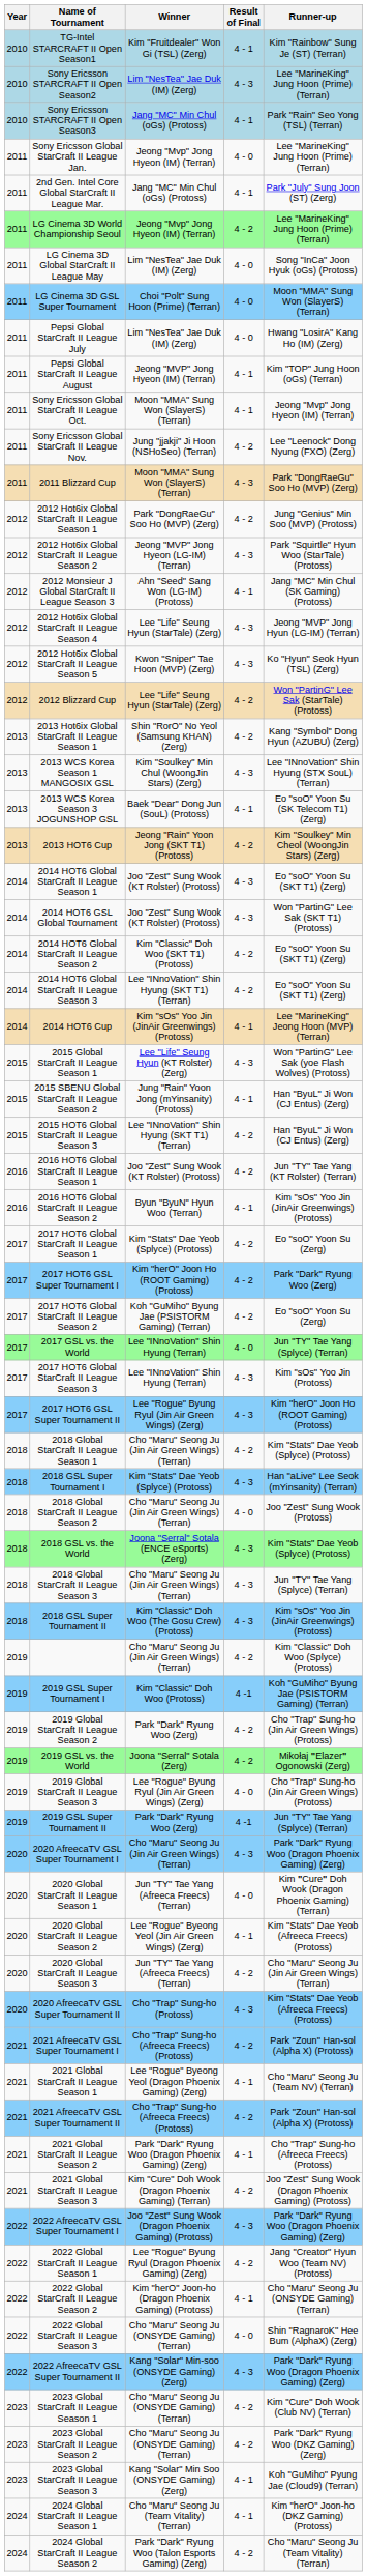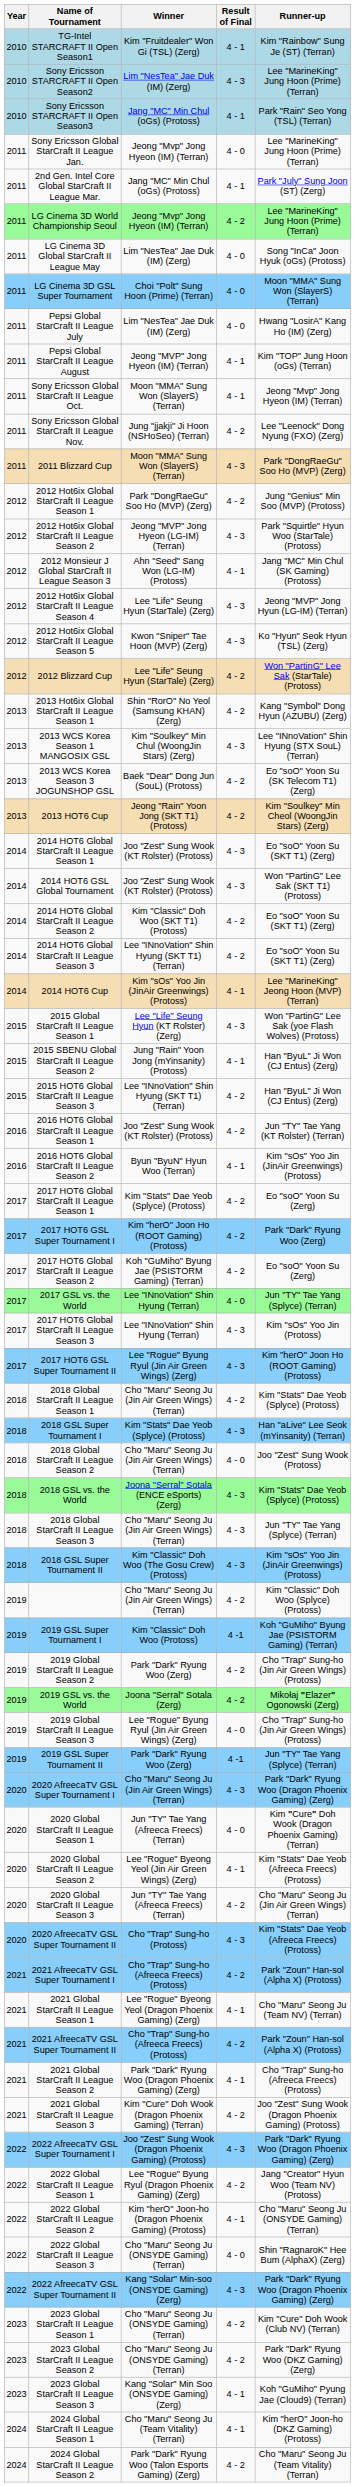 <table class="wikitable" style="text-align:center">
 <tr>
 <th>Year</th>
 <th>Name of Tournament</th>
 <th>Winner</th>
 <th>Result of Final</th>
 <th>Runner-up</th>
 </tr>
 <tr>
 <td bgcolor=#add8e6>2010</td>
 <td bgcolor=#add8e6>TG-Intel STARCRAFT II Open Season1</td>
 <td bgcolor=#add8e6>Kim "Fruitdealer" Won Gi (TSL) (Zerg)</td>
 <td bgcolor=#add8e6>4 - 1</td>
 <td bgcolor=#add8e6>Kim "Rainbow" Sung Je (ST) (Terran)</td>
 </tr>
 <tr>
 <td bgcolor=#add8e6>2010</td>
 <td bgcolor=#add8e6>Sony Ericsson STARCRAFT II Open Season2</td>
 <td bgcolor=#add8e6><a href='#'>Lim "NesTea" Jae Duk</a> (IM) (Zerg)</td>
 <td bgcolor=#add8e6>4 - 3</td>
 <td bgcolor=#add8e6>Lee "MarineKing" Jung Hoon (Prime) (Terran)</td>
 </tr>
 <tr>
 <td bgcolor=#add8e6>2010</td>
 <td bgcolor=#add8e6>Sony Ericsson STARCRAFT II Open Season3</td>
 <td bgcolor=#add8e6><a href='#'>Jang "MC" Min Chul</a> (oGs) (Protoss)</td>
 <td bgcolor=#add8e6>4 - 1</td>
 <td bgcolor=#add8e6>Park "Rain" Seo Yong (TSL) (Terran)</td>
 </tr>
 <tr>
 <td>2011</td>
 <td>Sony Ericsson Global StarCraft II League Jan.</td>
 <td>Jeong "Mvp" Jong Hyeon (IM) (Terran)</td>
 <td>4 - 0</td>
 <td>Lee "MarineKing" Jung Hoon (Prime) (Terran)</td>
 </tr>
 <tr>
 <td>2011</td>
 <td>2nd Gen. Intel Core Global StarCraft II League Mar.</td>
 <td>Jang "MC" Min Chul (oGs) (Protoss)</td>
 <td>4 - 1</td>
 <td><a href='#'>Park "July" Sung Joon</a> (ST) (Zerg)</td>
 </tr>
 <tr>
 <td bgcolor=#98fb98>2011</td>
 <td bgcolor=#98fb98>LG Cinema 3D World Championship Seoul</td>
 <td bgcolor=#98fb98>Jeong "Mvp" Jong Hyeon (IM) (Terran)</td>
 <td bgcolor=#98fb98>4 - 2</td>
 <td bgcolor=#98fb98>Lee "MarineKing" Jung Hoon (Prime) (Terran)</td>
 </tr>
 <tr>
 <td>2011</td>
 <td>LG Cinema 3D Global StarCraft II League May</td>
 <td>Lim "NesTea" Jae Duk (IM) (Zerg)</td>
 <td>4 - 0</td>
 <td>Song "InCa" Joon Hyuk (oGs) (Protoss)</td>
 </tr>
 <tr>
 <td bgcolor=#87cefa>2011</td>
 <td bgcolor=#87cefa>LG Cinema 3D GSL Super Tournament</td>
 <td bgcolor=#87cefa>Choi "Polt" Sung Hoon (Prime) (Terran)</td>
 <td bgcolor=#87cefa>4 - 0</td>
 <td bgcolor=#87cefa>Moon "MMA" Sung Won (SlayerS) (Terran)</td>
 </tr>
 <tr>
 <td>2011</td>
 <td>Pepsi Global StarCraft II League July</td>
 <td>Lim "NesTea" Jae Duk (IM) (Zerg)</td>
 <td>4 - 0</td>
 <td>Hwang "LosirA" Kang Ho (IM) (Zerg)</td>
 </tr>
 <tr>
 <td>2011</td>
 <td>Pepsi Global StarCraft II League August</td>
 <td>Jeong "MVP" Jong Hyeon (IM) (Terran)</td>
 <td>4 - 1</td>
 <td>Kim "TOP" Jung Hoon (oGs) (Terran)</td>
 </tr>
 <tr>
 <td>2011</td>
 <td>Sony Ericsson Global StarCraft II League Oct.</td>
 <td>Moon "MMA" Sung Won (SlayerS) (Terran)</td>
 <td>4 - 1</td>
 <td>Jeong "Mvp" Jong Hyeon (IM) (Terran)</td>
 </tr>
 <tr>
 <td>2011</td>
 <td>Sony Ericsson Global StarCraft II League Nov.</td>
 <td>Jung "jjakji" Ji Hoon (NSHoSeo) (Terran)</td>
 <td>4 - 2</td>
 <td>Lee "Leenock" Dong Nyung (FXO) (Zerg)</td>
 </tr>
 <tr>
 <td bgcolor=#f5deb3>2011</td>
 <td bgcolor=#f5deb3>2011 Blizzard Cup</td>
 <td bgcolor=#f5deb3>Moon "MMA" Sung Won (SlayerS) (Terran)</td>
 <td bgcolor=#f5deb3>4 - 3</td>
 <td bgcolor=#f5deb3>Park "DongRaeGu" Soo Ho (MVP) (Zerg)</td>
 </tr>
 <tr>
 <td>2012</td>
 <td>2012 Hot6ix Global StarCraft II League Season 1</td>
 <td>Park "DongRaeGu" Soo Ho (MVP) (Zerg)</td>
 <td>4 - 2</td>
 <td>Jung "Genius" Min Soo (MVP) (Protoss)</td>
 </tr>
 <tr>
 <td>2012</td>
 <td>2012 Hot6ix Global StarCraft II League Season 2</td>
 <td>Jeong "MVP" Jong Hyeon (LG-IM) (Terran)</td>
 <td>4 - 3</td>
 <td>Park "Squirtle" Hyun Woo (StarTale) (Protoss)</td>
 </tr>
 <tr>
 <td>2012</td>
 <td>2012 Monsieur J Global StarCraft II League Season 3</td>
 <td>Ahn "Seed" Sang Won (LG-IM) (Protoss)</td>
 <td>4 - 1</td>
 <td>Jang "MC" Min Chul (SK Gaming) (Protoss)</td>
 </tr>
 <tr>
 <td>2012</td>
 <td>2012 Hot6ix Global StarCraft II League Season 4</td>
 <td>Lee "Life" Seung Hyun (StarTale) (Zerg)</td>
 <td>4 - 3</td>
 <td>Jeong "MVP" Jong Hyun (LG-IM) (Terran)</td>
 </tr>
 <tr>
 <td>2012</td>
 <td>2012 Hot6ix Global StarCraft II League Season 5</td>
 <td>Kwon "Sniper" Tae Hoon (MVP) (Zerg)</td>
 <td>4 - 3</td>
 <td>Ko "Hyun" Seok Hyun (TSL) (Zerg)</td>
 </tr>
 <tr>
 <td bgcolor=#f5deb3>2012</td>
 <td bgcolor=#f5deb3>2012 Blizzard Cup</td>
 <td bgcolor=#f5deb3>Lee "Life" Seung Hyun (StarTale) (Zerg)</td>
 <td bgcolor=#f5deb3>4 - 2</td>
 <td bgcolor=#f5deb3><a href='#'>Won "PartinG" Lee Sak</a> (StarTale) (Protoss)</td>
 </tr>
 <tr>
 <td>2013</td>
 <td>2013 Hot6ix Global StarCraft II League Season 1</td>
 <td>Shin "RorO" No Yeol (Samsung KHAN) (Zerg)</td>
 <td>4 - 2</td>
 <td>Kang "Symbol" Dong Hyun (AZUBU) (Zerg)</td>
 </tr>
 <tr>
 <td>2013</td>
 <td>2013 WCS Korea Season 1 MANGOSIX GSL</td>
 <td>Kim "Soulkey" Min Chul (WoongJin Stars) (Zerg)</td>
 <td>4 - 3</td>
 <td>Lee "INnoVation" Shin Hyung (STX SouL) (Terran)</td>
 </tr>
 <tr>
 <td>2013</td>
 <td>2013 WCS Korea Season 3 JOGUNSHOP GSL</td>
 <td>Baek "Dear" Dong Jun (SouL) (Protoss)</td>
-<td>4 - 1</td>
+<td>4 - 2</td>
 <td>Eo "soO" Yoon Su (SK Telecom T1) (Zerg)</td>
 </tr>
 <tr>
 <td bgcolor=#f5deb3>2013</td>
 <td bgcolor=#f5deb3>2013 HOT6 Cup</td>
 <td bgcolor=#f5deb3>Jeong "Rain" Yoon Jong (SKT T1) (Protoss)</td>
 <td bgcolor=#f5deb3>4 - 2</td>
 <td bgcolor=#f5deb3>Kim "Soulkey" Min Cheol (WoongJin Stars) (Zerg)</td>
 </tr>
 <tr>
 <td>2014</td>
 <td>2014 HOT6 Global StarCraft II League Season 1</td>
 <td>Joo "Zest" Sung Wook (KT Rolster) (Protoss)</td>
 <td>4 - 3</td>
 <td>Eo "soO" Yoon Su (SKT T1) (Zerg)</td>
 </tr>
 <tr>
 <td>2014</td>
 <td>2014 HOT6 GSL Global Tournament</td>
 <td>Joo "Zest" Sung Wook (KT Rolster) (Protoss)</td>
 <td>4 - 3</td>
 <td>Won "PartinG" Lee Sak (SKT T1) (Protoss)</td>
 </tr>
 <tr>
 <td>2014</td>
 <td>2014 HOT6 Global StarCraft II League Season 2</td>
 <td>Kim "Classic" Doh Woo (SKT T1) (Protoss)</td>
 <td>4 - 2</td>
 <td>Eo "soO" Yoon Su (SKT T1) (Zerg)</td>
 </tr>
 <tr>
 <td>2014</td>
 <td>2014 HOT6 Global StarCraft II League Season 3</td>
 <td>Lee "INnoVation" Shin Hyung (SKT T1) (Terran)</td>
 <td>4 - 2</td>
 <td>Eo "soO" Yoon Su (SKT T1) (Zerg)</td>
 </tr>
 <tr>
 <td bgcolor=#f5deb3>2014</td>
 <td bgcolor=#f5deb3>2014 HOT6 Cup</td>
 <td bgcolor=#f5deb3>Kim "sOs" Yoo Jin (JinAir Greenwings) (Protoss)</td>
 <td bgcolor=#f5deb3>4 - 1</td>
 <td bgcolor=#f5deb3>Lee "MarineKing" Jeong Hoon (MVP) (Terran)</td>
 </tr>
 <tr>
 <td>2015</td>
 <td>2015 Global StarCraft II League Season 1</td>
 <td><a href='#'>Lee "Life" Seung Hyun</a> (KT Rolster) (Zerg)</td>
 <td>4 - 3</td>
 <td>Won "PartinG" Lee Sak (yoe Flash Wolves) (Protoss)</td>
 </tr>
 <tr>
 <td>2015</td>
 <td>2015 SBENU Global StarCraft II League Season 2</td>
 <td>Jung "Rain" Yoon Jong (mYinsanity) (Protoss)</td>
 <td>4 - 1</td>
 <td>Han "ByuL" Ji Won (CJ Entus) (Zerg)</td>
 </tr>
 <tr>
 <td>2015</td>
 <td>2015 HOT6 Global StarCraft II League Season 3</td>
 <td>Lee "INnoVation" Shin Hyung (SKT T1) (Terran)</td>
 <td>4 - 2</td>
 <td>Han "ByuL" Ji Won (CJ Entus) (Zerg)</td>
 </tr>
 <tr>
 <td>2016</td>
 <td>2016 HOT6 Global StarCraft II League Season 1</td>
 <td>Joo "Zest" Sung Wook (KT Rolster) (Protoss)</td>
 <td>4 - 2</td>
 <td>Jun "TY" Tae Yang (KT Rolster) (Terran)</td>
 </tr>
 <tr>
 <td>2016</td>
 <td>2016 HOT6 Global StarCraft II League Season 2</td>
 <td>Byun "ByuN" Hyun Woo (Terran)</td>
 <td>4 - 1</td>
 <td>Kim "sOs" Yoo Jin (JinAir Greenwings) (Protoss)</td>
 </tr>
 <tr>
 <td>2017</td>
 <td>2017 HOT6 Global StarCraft II League Season 1</td>
 <td>Kim "Stats" Dae Yeob (Splyce) (Protoss)</td>
 <td>4 - 2</td>
 <td>Eo "soO" Yoon Su (Zerg)</td>
 </tr>
 <tr>
 <td bgcolor=#87cefa>2017</td>
 <td bgcolor=#87cefa>2017 HOT6 GSL Super Tournament I</td>
 <td bgcolor=#87cefa>Kim "herO" Joon Ho (ROOT Gaming) (Protoss)</td>
 <td bgcolor=#87cefa>4 - 2</td>
 <td bgcolor=#87cefa>Park "Dark" Ryung Woo (Zerg)</td>
 </tr>
 <tr>
 <td>2017</td>
 <td>2017 HOT6 Global StarCraft II League Season 2</td>
 <td>Koh "GuMiho" Byung Jae (PSISTORM Gaming) (Terran)</td>
 <td>4 - 2</td>
 <td>Eo "soO" Yoon Su (Zerg)</td>
 </tr>
 <tr>
 <td bgcolor=#98fb98>2017</td>
 <td bgcolor=#98fb98>2017 GSL vs. the World</td>
 <td bgcolor=#98fb98>Lee "INnoVation" Shin Hyung (Terran)</td>
 <td bgcolor=#98fb98>4 - 0</td>
 <td bgcolor=#98fb98>Jun "TY" Tae Yang (Splyce) (Terran)</td>
 </tr>
 <tr>
 <td>2017</td>
 <td>2017 HOT6 Global StarCraft II League Season 3</td>
 <td>Lee "INnoVation" Shin Hyung (Terran)</td>
 <td>4 - 3</td>
 <td>Kim "sOs" Yoo Jin (Protoss)</td>
 </tr>
 <tr>
 <td bgcolor=#87cefa>2017</td>
 <td bgcolor=#87cefa>2017 HOT6 GSL Super Tournament II</td>
 <td bgcolor=#87cefa>Lee "Rogue" Byung Ryul (Jin Air Green Wings) (Zerg)</td>
 <td bgcolor="#87cefa">4 - 3</td>
 <td bgcolor="#87cefa">Kim "herO" Joon Ho (ROOT Gaming) (Protoss)</td>
 </tr>
 <tr>
 <td>2018</td>
 <td>2018 Global StarCraft II League Season 1</td>
 <td>Cho "Maru" Seong Ju (Jin Air Green Wings) (Terran)</td>
 <td>4 - 2</td>
 <td>Kim "Stats" Dae Yeob (Splyce) (Protoss)</td>
 </tr>
 <tr>
 <td bgcolor=#87cefa>2018</td>
 <td bgcolor=#87cefa>2018  GSL Super Tournament I</td>
 <td bgcolor=#87cefa>Kim "Stats" Dae Yeob (Splyce) (Protoss)</td>
 <td bgcolor=#87cefa>4 - 3</td>
 <td bgcolor=#87cefa>Han "aLive" Lee Seok (mYinsanity) (Terran)</td>
 </tr>
 <tr>
 <td>2018</td>
 <td>2018 Global StarCraft II League Season 2</td>
 <td>Cho "Maru" Seong Ju (Jin Air Green Wings) (Terran)</td>
 <td>4 - 0</td>
 <td>Joo "Zest" Sung Wook (Protoss)</td>
 </tr>
 <tr>
 <td bgcolor=#98fb98>2018</td>
 <td bgcolor="#98fb98">2018 GSL vs. the World</td>
 <td bgcolor=#98fb98><a href='#'>Joona "Serral" Sotala</a> (ENCE eSports) (Zerg)</td>
 <td bgcolor=#98fb98>4 - 3</td>
 <td bgcolor=#98fb98>Kim "Stats" Dae Yeob (Splyce) (Protoss)</td>
 </tr>
 <tr>
 <td>2018</td>
 <td>2018 Global StarCraft II League Season 3</td>
 <td>Cho "Maru" Seong Ju (Jin Air Green Wings) (Terran)</td>
 <td>4 - 3</td>
 <td>Jun "TY" Tae Yang (Splyce) (Terran)</td>
 </tr>
 <tr>
 <td bgcolor=#87cefa>2018</td>
 <td bgcolor=#87cefa>2018  GSL Super Tournament II</td>
 <td bgcolor=#87cefa>Kim "Classic" Doh Woo (The Gosu Crew) (Protoss)</td>
 <td bgcolor=#87cefa>4 - 3</td>
 <td bgcolor=#87cefa>Kim "sOs" Yoo Jin (JinAir Greenwings) (Protoss)</td>
 </tr>
 <tr>
 <td>2019</td>
 <td></td>
 <td>Cho "Maru" Seong Ju (Jin Air Green Wings) (Terran)</td>
 <td>4 - 2</td>
 <td>Kim "Classic" Doh Woo (Splyce) (Protoss)</td>
 </tr>
 <tr>
 <td bgcolor=#87cefa>2019</td>
 <td bgcolor=#87cefa>2019 GSL Super Tournament I</td>
 <td bgcolor=#87cefa>Kim "Classic" Doh Woo (Protoss)</td>
 <td bgcolor=#87cefa>4 -1</td>
 <td bgcolor=#87cefa>Koh "GuMiho" Byung Jae (PSISTORM Gaming) (Terran)</td>
 </tr>
 <tr>
 <td>2019</td>
 <td>2019 Global StarCraft II League Season 2</td>
 <td>Park "Dark" Ryung Woo (Zerg)</td>
 <td>4 - 2</td>
 <td>Cho "Trap" Sung-ho  (Jin Air Green Wings) (Protoss)</td>
 </tr>
 <tr>
 <td bgcolor=#98fb98>2019</td>
 <td bgcolor=#98fb98>2019 GSL vs. the World</td>
 <td bgcolor=#98fb98>Joona "Serral" Sotala (Zerg)</td>
 <td bgcolor=#98fb98>4 - 2</td>
 <td bgcolor=#98fb98>Mikołaj <strong>"</strong>Elazer<strong>"</strong> Ogonowski (Zerg)</td>
 </tr>
 <tr>
 <td>2019</td>
 <td>2019 Global StarCraft II League Season 3</td>
 <td>Lee "Rogue" Byung Ryul (Jin Air Green Wings) (Zerg)</td>
 <td>4 - 0</td>
 <td>Cho "Trap" Sung-ho  (Jin Air Green Wings) (Protoss)</td>
 </tr>
 <tr>
 <td bgcolor=#87cefa>2019</td>
 <td bgcolor=#87cefa>2019 GSL Super Tournament II</td>
 <td bgcolor=#87cefa>Park "Dark" Ryung Woo (Zerg)</td>
 <td bgcolor=#87cefa>4 -1</td>
 <td bgcolor=#87cefa>Jun "TY" Tae Yang (Splyce) (Terran)</td>
 </tr>
 <tr>
 <td bgcolor=#87cefa>2020</td>
 <td bgcolor=#87cefa>2020 AfreecaTV GSL Super Tournament I</td>
 <td bgcolor=#87cefa>Cho "Maru" Seong Ju (Jin Air Green Wings) (Terran)</td>
 <td bgcolor=#87cefa>4 - 3</td>
 <td bgcolor=#87cefa>Park "Dark" Ryung Woo (Dragon Phoenix Gaming) (Zerg)</td>
 </tr>
 <tr>
 <td>2020</td>
 <td>2020 Global StarCraft II League Season 1</td>
 <td>Jun "TY" Tae Yang (Afreeca Freecs) (Terran)</td>
 <td>4 - 0</td>
 <td>Kim <strong>"</strong>Cure<strong>"</strong> Doh Wook (Dragon Phoenix Gaming) (Terran)</td>
 </tr>
 <tr>
 <td>2020</td>
 <td>2020 Global StarCraft II League Season 2</td>
 <td>Lee "Rogue" Byeong Yeol (Jin Air Green Wings) (Zerg)</td>
 <td>4 - 1</td>
 <td>Kim "Stats" Dae Yeob (Afreeca Freecs) (Protoss)</td>
 </tr>
 <tr>
 <td>2020</td>
 <td>2020 Global StarCraft II League Season 3</td>
 <td>Jun "TY" Tae Yang (Afreeca Freecs) (Terran)</td>
 <td>4 - 2</td>
 <td>Cho "Maru" Seong Ju (Jin Air Green Wings) (Terran)</td>
 </tr>
 <tr>
 <td bgcolor=#87cefa>2020</td>
 <td bgcolor=#87cefa>2020 AfreecaTV GSL Super Tournament II</td>
 <td bgcolor=#87cefa>Cho "Trap" Sung-ho  (Protoss)</td>
 <td bgcolor=#87cefa>4 - 3</td>
 <td bgcolor=#87cefa>Kim "Stats" Dae Yeob (Afreeca Freecs) (Protoss)</td>
 </tr>
 <tr>
 <td bgcolor=#87cefa>2021</td>
 <td bgcolor=#87cefa>2021 AfreecaTV GSL Super Tournament I</td>
 <td bgcolor=#87cefa>Cho "Trap" Sung-ho (Afreeca Freecs) (Protoss)</td>
 <td bgcolor=#87cefa>4 - 2</td>
 <td bgcolor=#87cefa>Park "Zoun" Han-sol (Alpha X) (Protoss)</td>
 </tr>
 <tr>
 <td>2021</td>
 <td>2021 Global StarCraft II League Season 1</td>
 <td>Lee "Rogue" Byeong Yeol (Dragon Phoenix Gaming) (Zerg)</td>
 <td>4 - 1</td>
 <td>Cho "Maru" Seong Ju (Team NV) (Terran)</td>
 </tr>
 <tr>
 <td bgcolor=#87cefa>2021</td>
 <td bgcolor=#87cefa>2021 AfreecaTV GSL Super Tournament II</td>
 <td bgcolor=#87cefa>Cho "Trap" Sung-ho (Afreeca Freecs) (Protoss)</td>
 <td bgcolor=#87cefa>4 - 2</td>
 <td bgcolor=#87cefa>Park "Zoun" Han-sol (Alpha X) (Protoss)</td>
 </tr>
 <tr>
 <td>2021</td>
 <td>2021 Global StarCraft II League Season 2</td>
 <td>Park "Dark" Ryung Woo (Dragon Phoenix Gaming) (Zerg)</td>
 <td>4 - 1</td>
 <td>Cho "Trap" Sung-ho (Afreeca Freecs) (Protoss)</td>
 </tr>
 <tr>
 <td>2021</td>
 <td>2021 Global StarCraft II League Season 3</td>
 <td>Kim "Cure" Doh Wook (Dragon Phoenix Gaming) (Terran)</td>
 <td>4 - 2</td>
 <td>Joo "Zest" Sung Wook (Dragon Phoenix Gaming) (Protoss)</td>
 </tr>
 <tr>
 <td bgcolor=#87cefa>2022</td>
 <td bgcolor=#87cefa>2022 AfreecaTV GSL Super Tournament I</td>
 <td bgcolor=#87cefa>Joo "Zest" Sung Wook (Dragon Phoenix Gaming) (Protoss)</td>
 <td bgcolor=#87cefa>4 - 3</td>
 <td bgcolor=#87cefa>Park "Dark" Ryung Woo (Dragon Phoenix Gaming) (Zerg)</td>
 </tr>
 <tr>
 <td>2022</td>
 <td>2022 Global StarCraft II League Season 1</td>
 <td>Lee "Rogue" Byung Ryul (Dragon Phoenix Gaming) (Zerg)</td>
 <td>4 - 2</td>
 <td>Jang "Creator" Hyun Woo (Team NV) (Protoss)</td>
 </tr>
 <tr>
 <td>2022</td>
 <td>2022 Global StarCraft II League Season 2</td>
 <td>Kim "herO" Joon-ho (Dragon Phoenix Gaming) (Protoss)</td>
 <td>4 - 1</td>
 <td>Cho "Maru" Seong Ju (ONSYDE Gaming) (Terran)</td>
 </tr>
 <tr>
 <td>2022</td>
 <td>2022 Global StarCraft II League Season 3</td>
 <td>Cho "Maru" Seong Ju (ONSYDE Gaming) (Terran)</td>
 <td>4 - 0</td>
 <td>Shin "RagnaroK" Hee Bum (AlphaX) (Zerg)</td>
 </tr>
 <tr>
 <td bgcolor=#87cefa>2022</td>
 <td bgcolor=#87cefa>2022 AfreecaTV GSL Super Tournament II</td>
 <td bgcolor=#87cefa>Kang "Solar" Min-soo (ONSYDE Gaming) (Zerg)</td>
 <td bgcolor=#87cefa>4 - 3</td>
 <td bgcolor=#87cefa>Park "Dark" Ryung Woo (Dragon Phoenix Gaming) (Zerg)</td>
 </tr>
 <tr>
 <td>2023</td>
 <td>2023 Global StarCraft II League Season 1</td>
 <td>Cho "Maru" Seong Ju (ONSYDE Gaming) (Terran)</td>
 <td>4 - 2</td>
 <td>Kim "Cure" Doh Wook (Club NV) (Terran)</td>
 </tr>
 <tr>
 <td>2023</td>
 <td>2023 Global StarCraft II League Season 2</td>
 <td>Cho "Maru" Seong Ju (ONSYDE Gaming) (Terran)</td>
 <td>4 - 2</td>
 <td>Park "Dark" Ryung Woo (DKZ Gaming) (Zerg)</td>
 </tr>
 <tr>
 <td>2023</td>
 <td>2023 Global StarCraft II League Season 3</td>
 <td>Kang "Solar" Min Soo (ONSYDE Gaming) (Zerg)</td>
 <td>4 - 1</td>
 <td>Koh "GuMiho" Pyung Jae (Cloud9) (Terran)</td>
 </tr>
 <tr>
 <td>2024</td>
 <td>2024 Global StarCraft II League Season 1</td>
 <td>Cho "Maru" Seong Ju (Team Vitality) (Terran)</td>
 <td>4 - 1</td>
 <td>Kim "herO" Joon-ho (DKZ Gaming) (Protoss)</td>
 </tr>
 <tr>
 <td>2024</td>
 <td>2024 Global StarCraft II League Season 2</td>
 <td>Park "Dark" Ryung Woo (Talon Esports Gaming) (Zerg)</td>
 <td>4 - 2</td>
 <td>Cho "Maru" Seong Ju (Team Vitality) (Terran)</td>
 </tr>
 </table>
